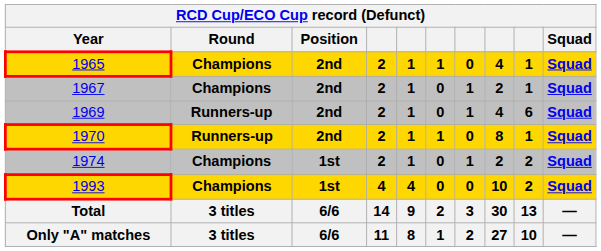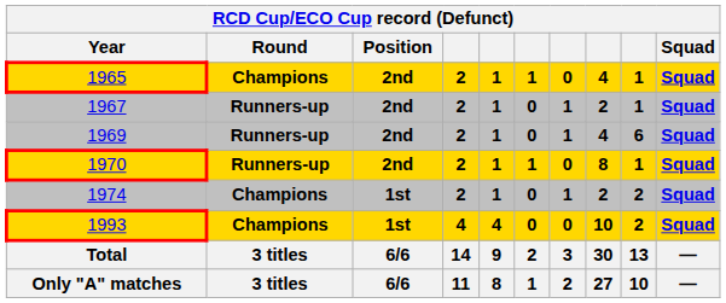 <table class="wikitable" style="text-align: center;">
 <tr>
 <th colspan=10><a href='#'>RCD Cup/ECO Cup</a> record (Defunct)</th>
 </tr>
 <tr>
 <th width="175">Year</th>
 <th width="125">Round</th>
 <th width="75">Position</th>
 <th width="25"></th>
 <th width="25"></th>
 <th width="25"></th>
 <th width="25"></th>
 <th width="25"></th>
 <th width="25"></th>
 <th width="50">Squad</th>
 </tr>
 <tr style="background:gold;">
 <td style="border: 3px solid red"> <a href='#'>1965</a></td>
 <td><strong>Champions</strong></td>
 <td><strong>2nd</strong></td>
 <td><strong>2</strong></td>
 <td><strong>1</strong></td>
 <td><strong>1</strong></td>
 <td><strong>0</strong></td>
 <td><strong>4</strong></td>
 <td><strong>1</strong></td>
 <td><strong><a href='#'>Squad</a></strong></td>
 </tr>
 <tr style="background:silver;">
 <td> <a href='#'>1967</a></td>
-<td><strong>Champions</strong></td>
+<td><strong>Runners-up</strong></td>
 <td><strong>2nd</strong></td>
 <td><strong>2</strong></td>
 <td><strong>1</strong></td>
 <td><strong>0</strong></td>
 <td><strong>1</strong></td>
 <td><strong>2</strong></td>
 <td><strong>1</strong></td>
 <td><strong><a href='#'>Squad</a></strong></td>
 </tr>
 <tr style="background:silver;">
 <td> <a href='#'>1969</a></td>
 <td><strong>Runners-up</strong></td>
 <td><strong>2nd</strong></td>
 <td><strong>2</strong></td>
 <td><strong>1</strong></td>
 <td><strong>0</strong></td>
 <td><strong>1</strong></td>
 <td><strong>4</strong></td>
 <td><strong>6</strong></td>
 <td><strong><a href='#'>Squad</a></strong></td>
 </tr>
 <tr style="background:gold;">
 <td style="border: 3px solid red"> <a href='#'>1970</a></td>
 <td><strong>Runners-up</strong></td>
 <td><strong>2nd</strong></td>
 <td><strong>2</strong></td>
 <td><strong>1</strong></td>
 <td><strong>1</strong></td>
 <td><strong>0</strong></td>
 <td><strong>8</strong></td>
 <td><strong>1</strong></td>
 <td><strong><a href='#'>Squad</a></strong></td>
 </tr>
 <tr style="background:silver;">
 <td> <a href='#'>1974</a></td>
 <td><strong>Champions</strong></td>
 <td><strong>1st</strong></td>
 <td><strong>2</strong></td>
 <td><strong>1</strong></td>
 <td><strong>0</strong></td>
 <td><strong>1</strong></td>
 <td><strong>2</strong></td>
 <td><strong>2</strong></td>
 <td><strong><a href='#'>Squad</a></strong></td>
 </tr>
 <tr style="background:gold;">
 <td style="border: 3px solid red"> <a href='#'>1993</a></td>
 <td><strong>Champions</strong></td>
 <td><strong>1st</strong></td>
 <td><strong>4</strong></td>
 <td><strong>4</strong></td>
 <td><strong>0</strong></td>
 <td><strong>0</strong></td>
 <td><strong>10</strong></td>
 <td><strong>2</strong></td>
 <td><strong><a href='#'>Squad</a></strong></td>
 </tr>
 <tr>
 <th><strong>Total</strong></th>
 <th><strong>3 titles</strong></th>
 <th><strong>6/6</strong></th>
 <th><strong>14</strong></th>
 <th><strong>9</strong></th>
 <th><strong>2</strong></th>
 <th><strong>3</strong></th>
 <th><strong>30</strong></th>
 <th><strong>13</strong></th>
 <th><strong>—</strong></th>
 </tr>
 <tr>
 <th><strong>Only "A" matches</strong></th>
 <th><strong>3 titles</strong></th>
 <th><strong>6/6</strong></th>
 <th><strong>11</strong></th>
 <th><strong>8</strong></th>
 <th><strong>1</strong></th>
 <th><strong>2</strong></th>
 <th><strong>27</strong></th>
 <th><strong>10</strong></th>
 <th><strong>—</strong></th>
 </tr>
 </table>
